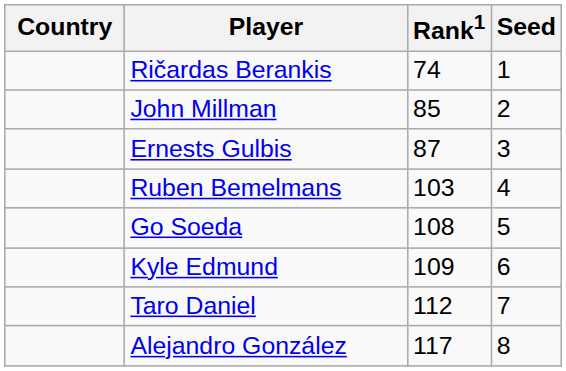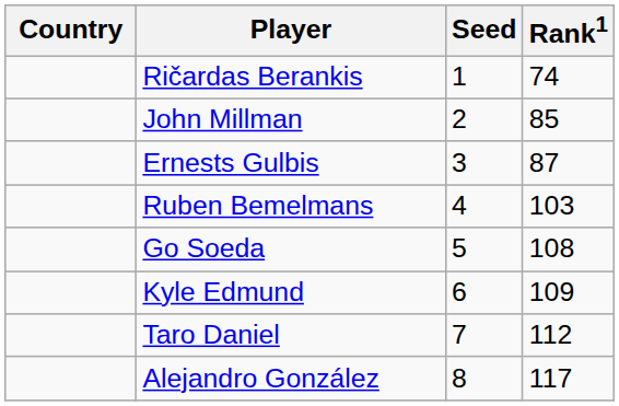 <table class="sortable wikitable">
 <tr>
 <th style="width:70px;">Country</th>
 <th style="width:175px;">Player</th>
+<th>Seed</th>
 <th>Rank<sup>1</sup></th>
-<th>Seed</th>
 </tr>
 <tr>
 <td></td>
 <td><a href='#'>Ričardas Berankis</a></td>
+<td>1</td>
 <td>74</td>
-<td>1</td>
 </tr>
 <tr>
 <td></td>
 <td><a href='#'>John Millman</a></td>
+<td>2</td>
 <td>85</td>
-<td>2</td>
 </tr>
 <tr>
 <td></td>
 <td><a href='#'>Ernests Gulbis</a></td>
+<td>3</td>
 <td>87</td>
-<td>3</td>
 </tr>
 <tr>
 <td></td>
 <td><a href='#'>Ruben Bemelmans</a></td>
+<td>4</td>
 <td>103</td>
-<td>4</td>
 </tr>
 <tr>
 <td></td>
 <td><a href='#'>Go Soeda</a></td>
+<td>5</td>
 <td>108</td>
-<td>5</td>
 </tr>
 <tr>
 <td></td>
 <td><a href='#'>Kyle Edmund</a></td>
+<td>6</td>
 <td>109</td>
-<td>6</td>
 </tr>
 <tr>
 <td></td>
 <td><a href='#'>Taro Daniel</a></td>
+<td>7</td>
 <td>112</td>
-<td>7</td>
 </tr>
 <tr>
 <td></td>
 <td><a href='#'>Alejandro González</a></td>
+<td>8</td>
 <td>117</td>
-<td>8</td>
 </tr>
 </table>
